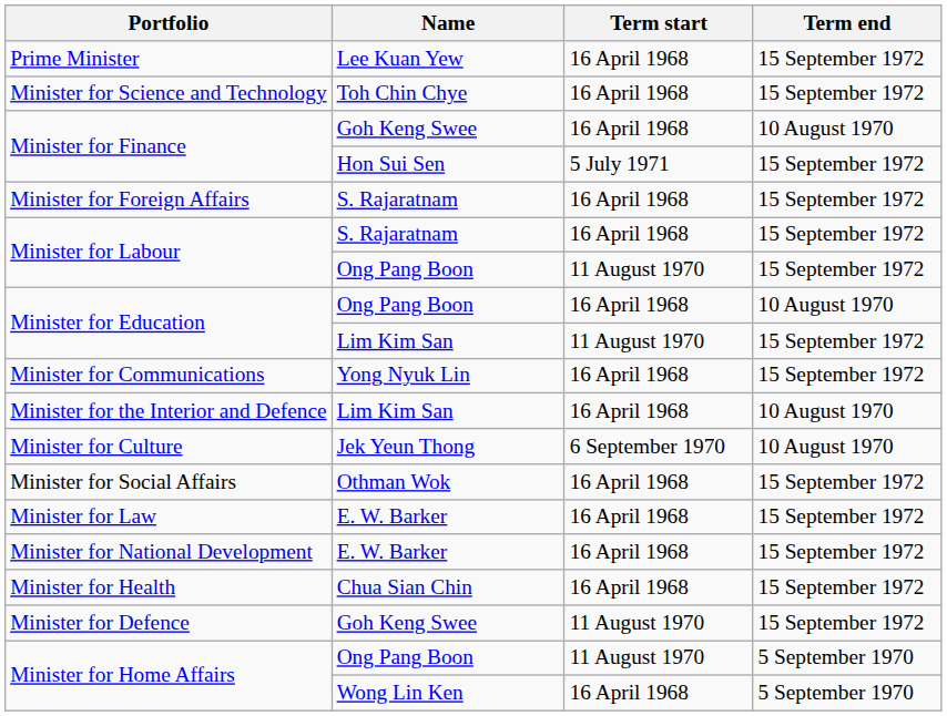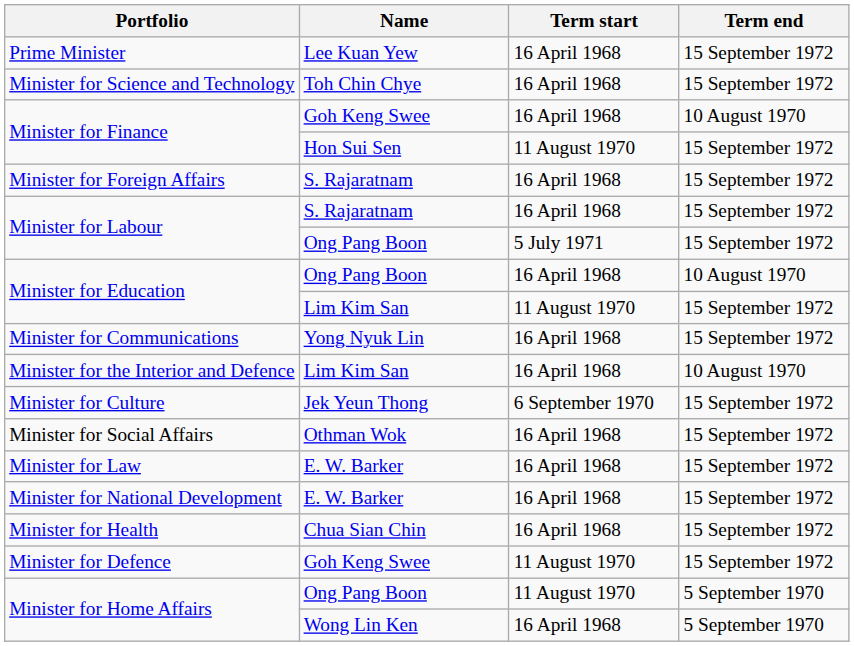 <table class="wikitable unsortable" style="font-size: 90%;">
 <tr>
 <th scope="col">Portfolio</th>
 <th scope="col" width="150px">Name</th>
 <th scope="col" width="120px">Term start</th>
 <th scope="col" width="120px">Term end</th>
 </tr>
 <tr>
 <td><a href='#'>Prime Minister</a></td>
 <td><a href='#'>Lee Kuan Yew</a></td>
 <td>16 April 1968</td>
 <td>15 September 1972</td>
 </tr>
 <tr>
 <td><a href='#'>Minister for Science and Technology</a></td>
 <td><a href='#'>Toh Chin Chye</a></td>
 <td>16 April 1968</td>
 <td>15 September 1972</td>
 </tr>
 <tr>
 <td rowspan="2"><a href='#'>Minister for Finance</a></td>
 <td><a href='#'>Goh Keng Swee</a></td>
 <td>16 April 1968</td>
 <td>10 August 1970</td>
 </tr>
 <tr>
 <td><a href='#'>Hon Sui Sen</a></td>
-<td>5 July 1971</td>
+<td>11 August 1970</td>
 <td>15 September 1972</td>
 </tr>
 <tr>
 <td><a href='#'>Minister for Foreign Affairs</a></td>
 <td><a href='#'>S. Rajaratnam</a></td>
 <td>16 April 1968</td>
 <td>15 September 1972</td>
 </tr>
 <tr>
 <td rowspan="2"><a href='#'>Minister for Labour</a></td>
 <td><a href='#'>S. Rajaratnam</a></td>
 <td>16 April 1968</td>
 <td>15 September 1972</td>
 </tr>
 <tr>
 <td><a href='#'>Ong Pang Boon</a></td>
-<td>11 August 1970</td>
+<td>5 July 1971</td>
 <td>15 September 1972</td>
 </tr>
 <tr>
 <td rowspan="2"><a href='#'>Minister for Education</a></td>
 <td><a href='#'>Ong Pang Boon</a></td>
 <td>16 April 1968</td>
 <td>10 August 1970</td>
 </tr>
 <tr>
 <td><a href='#'>Lim Kim San</a></td>
 <td>11 August 1970</td>
 <td>15 September 1972</td>
 </tr>
 <tr>
 <td><a href='#'>Minister for Communications</a></td>
 <td><a href='#'>Yong Nyuk Lin</a></td>
 <td>16 April 1968</td>
 <td>15 September 1972</td>
 </tr>
 <tr>
 <td><a href='#'>Minister for the Interior and Defence</a></td>
 <td><a href='#'>Lim Kim San</a></td>
 <td>16 April 1968</td>
 <td>10 August 1970</td>
 </tr>
 <tr>
 <td><a href='#'>Minister for Culture</a></td>
 <td><a href='#'>Jek Yeun Thong</a></td>
 <td>6 September 1970</td>
-<td>10 August 1970</td>
+<td>15 September 1972</td>
 </tr>
 <tr>
 <td>Minister for Social Affairs</td>
 <td><a href='#'>Othman Wok</a></td>
 <td>16 April 1968</td>
 <td>15 September 1972</td>
 </tr>
 <tr>
 <td><a href='#'>Minister for Law</a></td>
 <td><a href='#'>E. W. Barker</a></td>
 <td>16 April 1968</td>
 <td>15 September 1972</td>
 </tr>
 <tr>
 <td><a href='#'>Minister for National Development</a></td>
 <td><a href='#'>E. W. Barker</a></td>
 <td>16 April 1968</td>
 <td>15 September 1972</td>
 </tr>
 <tr>
 <td><a href='#'>Minister for Health</a></td>
 <td><a href='#'>Chua Sian Chin</a></td>
 <td>16 April 1968</td>
 <td>15 September 1972</td>
 </tr>
 <tr>
 <td><a href='#'>Minister for Defence</a></td>
 <td><a href='#'>Goh Keng Swee</a></td>
 <td>11 August 1970</td>
 <td>15 September 1972</td>
 </tr>
 <tr>
 <td rowspan="2"><a href='#'>Minister for Home Affairs</a></td>
 <td><a href='#'>Ong Pang Boon</a></td>
 <td>11 August 1970</td>
 <td>5 September 1970</td>
 </tr>
 <tr>
 <td><a href='#'>Wong Lin Ken</a></td>
 <td>16 April 1968</td>
 <td>5 September 1970</td>
 </tr>
 </table>
